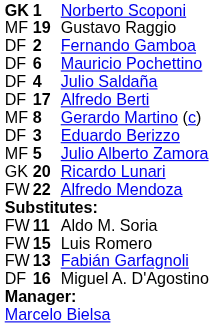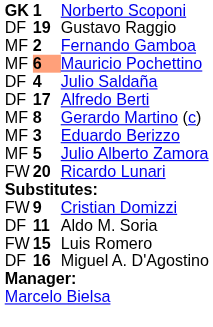 <table style="font-size:90%; margin:0.2em auto;" cellspacing="0" cellpadding="0">
 <tr>
 <th width="25"></th>
 <th width="25"></th>
 </tr>
 <tr>
 <td><strong>GK</strong></td>
 <td><strong>1</strong></td>
 <td> <a href='#'>Norberto Scoponi</a></td>
 </tr>
 <tr>
-<td>MF</td>
+<td>DF</td>
 <td><strong>19</strong></td>
 <td> Gustavo Raggio</td>
 </tr>
 <tr>
-<td>DF</td>
+<td>MF</td>
 <td><strong>2</strong></td>
 <td> <a href='#'>Fernando Gamboa</a></td>
 <td></td>
 </tr>
 <tr>
-<td>DF</td>
-<td><strong>6</strong></td>
+<td>MF</td>
+<td style="background: lightsalmon;"><strong>6</strong></td>
 <td> <a href='#'>Mauricio Pochettino</a></td>
 </tr>
 <tr>
 <td>DF</td>
 <td><strong>4</strong></td>
 <td> <a href='#'>Julio Saldaña</a></td>
 </tr>
 <tr>
 <td>DF</td>
 <td><strong>17</strong></td>
 <td> <a href='#'>Alfredo Berti</a></td>
 </tr>
 <tr>
 <td>MF</td>
 <td><strong>8</strong></td>
 <td> <a href='#'>Gerardo Martino</a> (<a href='#'>c</a>)</td>
 <td></td>
 <td></td>
 </tr>
 <tr>
-<td>DF</td>
+<td>MF</td>
 <td><strong>3</strong></td>
 <td> <a href='#'>Eduardo Berizzo</a></td>
 </tr>
 <tr>
 <td>MF</td>
 <td><strong>5</strong></td>
 <td> <a href='#'>Julio Alberto Zamora</a></td>
 </tr>
 <tr>
-<td>GK</td>
+<td>FW</td>
 <td><strong>20</strong></td>
 <td> <a href='#'>Ricardo Lunari</a></td>
-</tr>
-<tr>
-<td>FW</td>
-<td><strong>22</strong></td>
-<td> <a href='#'>Alfredo Mendoza</a></td>
-<td></td>
-<td></td>
 </tr>
 <tr>
 <td colspan=3><strong>Substitutes:</strong></td>
 </tr>
 <tr>
 <td>FW</td>
+<td><strong>9</strong></td>
+<td> <a href='#'>Cristian Domizzi</a></td>
+<td></td>
+<td></td>
+</tr>
+<tr>
+<td>DF</td>
 <td><strong>11</strong></td>
 <td> Aldo M. Soria</td>
 </tr>
 <tr>
 <td>FW</td>
 <td><strong>15</strong></td>
 <td> Luis Romero</td>
-</tr>
-<tr>
-<td>FW</td>
-<td><strong>13</strong></td>
-<td> <a href='#'>Fabián Garfagnoli</a></td>
-<td></td>
-<td></td>
 </tr>
 <tr>
 <td>DF</td>
 <td><strong>16</strong></td>
 <td> Miguel A. D'Agostino</td>
 </tr>
 <tr>
 <td colspan=3><strong>Manager:</strong></td>
 </tr>
 <tr>
 <td colspan=4> <a href='#'>Marcelo Bielsa</a></td>
 </tr>
 </table>
